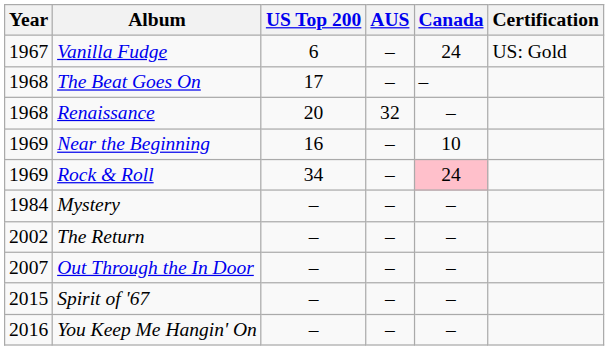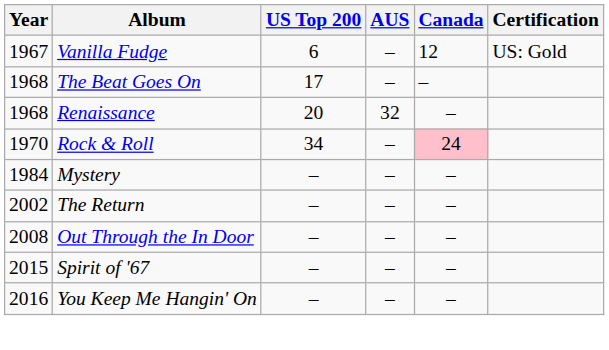 <table class="wikitable">
 <tr>
 <th align="left" valign="center">Year</th>
 <th align="left" valign="center">Album</th>
 <th align="center" valign="center"><a href='#'>US Top 200</a></th>
 <th align="center" valign="center"><a href='#'>AUS</a></th>
 <th align="center" valign="center"><a href='#'>Canada</a></th>
 <th>Certification</th>
 </tr>
 <tr>
 <td align="left" valign="center">1967</td>
 <td align="left" valign="center"><em><a href='#'>Vanilla Fudge</a></em></td>
 <td align="center" valign="center">6</td>
 <td align="center" valign="center">–</td>
-<td align="center" valign="center">24</td>
+<td>12</td>
 <td>US: Gold</td>
 </tr>
 <tr>
 <td align="left" valign="center">1968</td>
 <td align="left" valign="center"><em><a href='#'>The Beat Goes On</a></em></td>
 <td align="center" valign="center">17</td>
 <td align="center" valign="center">–</td>
 <td>–</td>
 </tr>
 <tr>
 <td align="left" valign="center">1968</td>
 <td align="left" valign="center"><em><a href='#'>Renaissance</a></em></td>
 <td align="center" valign="center">20</td>
 <td align="center" valign="center">32</td>
 <td align="center" valign="center">–</td>
 <td></td>
 </tr>
 <tr>
-<td align="left" valign="center">1969</td>
-<td align="left" valign="center"><em><a href='#'>Near the Beginning</a></em></td>
-<td align="center" valign="center">16</td>
-<td align="center" valign="center">–</td>
-<td align="center" valign="center">10</td>
-<td></td>
-</tr>
-<tr>
-<td align="left" valign="center">1969</td>
+<td align="left" valign="center">1970</td>
 <td align="left" valign="center"><em><a href='#'>Rock & Roll</a></em></td>
 <td align="center" valign="center">34</td>
 <td align="center" valign="center">–</td>
 <td align="center" valign="center" style="background: pink;">24</td>
 <td></td>
 </tr>
 <tr>
 <td align="left" valign="center">1984</td>
 <td align="left" valign="center"><em>Mystery</em></td>
 <td align="center" valign="center">–</td>
 <td align="center" valign="center">–</td>
 <td align="center" valign="center">–</td>
 <td></td>
 </tr>
 <tr>
 <td align="left" valign="center">2002</td>
 <td align="left" valign="center"><em>The Return</em></td>
 <td align="center" valign="center">–</td>
 <td align="center" valign="center">–</td>
 <td align="center" valign="center">–</td>
 <td></td>
 </tr>
 <tr>
-<td align="left" valign="center">2007</td>
+<td align="left" valign="center">2008</td>
 <td align="left" valign="center"><em><a href='#'>Out Through the In Door</a></em></td>
 <td align="center" valign="center">–</td>
 <td align="center" valign="center">–</td>
 <td align="center" valign="center">–</td>
 <td></td>
 </tr>
 <tr>
 <td align="left" valign="center">2015</td>
 <td align="left" valign="center"><em>Spirit of '67</em></td>
 <td align="center" valign="center">–</td>
 <td align="center" valign="center">–</td>
 <td align="center" valign="center">–</td>
 <td></td>
 </tr>
 <tr>
 <td align="left" valign="center">2016</td>
 <td align="left" valign="center"><em>You Keep Me Hangin' On</em></td>
 <td align="center" valign="center">–</td>
 <td align="center" valign="center">–</td>
 <td align="center" valign="center">–</td>
 <td></td>
 </tr>
 </table>
